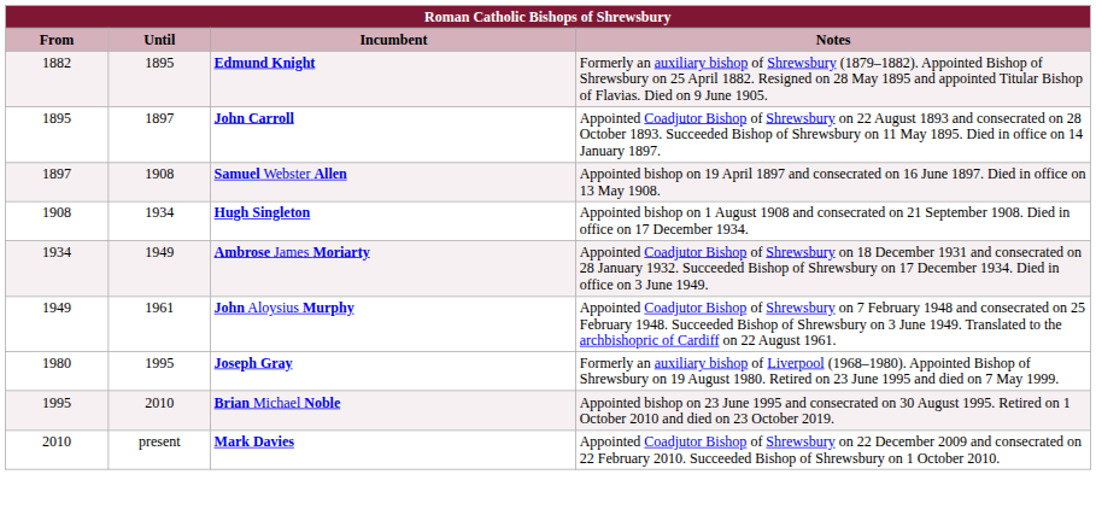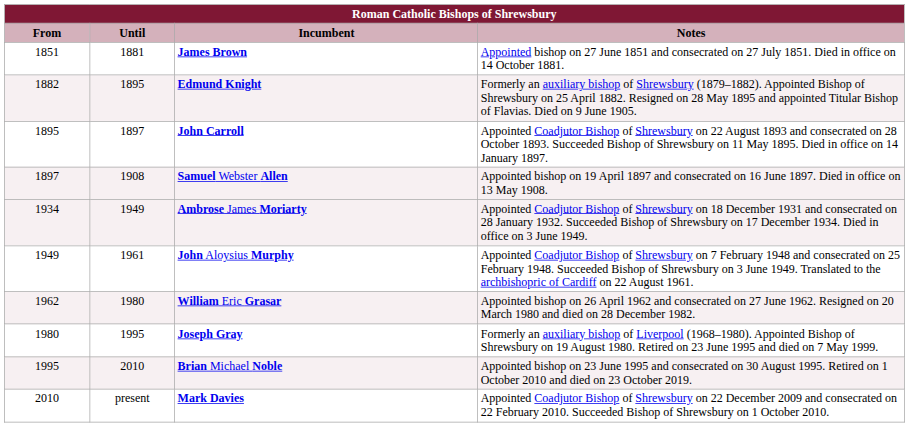 <table class="wikitable" style="width:95%"; border="1">
 <tr>
 <th colspan="4" style="background-color: #7F1734; color: white;">Roman Catholic Bishops of Shrewsbury</th>
 </tr>
 <tr align=center>
 <th style="background-color:#D4B1BB" width="9%">From</th>
 <th style="background-color:#D4B1BB" width="9%">Until</th>
 <th style="background-color:#D4B1BB" width="32%">Incumbent</th>
 <th style="background-color:#D4B1BB" width="45%">Notes</th>
+</tr>
+<tr valign=top bgcolor="white">
+<td align="center">1851</td>
+<td align="center">1881</td>
+<td><strong><a href='#'>James Brown</a></strong></td>
+<td><a href='#'>Appointed</a> bishop on 27 June 1851 and consecrated on 27 July 1851. Died in office on 14 October 1881.</td>
 </tr>
 <tr valign=top bgcolor="#F7F0F2">
 <td align="center">1882</td>
 <td align="center">1895</td>
 <td><strong><a href='#'>Edmund Knight</a></strong></td>
 <td>Formerly an <a href='#'>auxiliary bishop</a> of <a href='#'>Shrewsbury</a> (1879–1882). Appointed Bishop of Shrewsbury on 25 April 1882. Resigned on 28 May 1895 and appointed Titular Bishop of Flavias. Died on 9 June 1905.</td>
 </tr>
 <tr valign=top bgcolor="white">
 <td align="center">1895</td>
 <td align="center">1897</td>
 <td><strong><a href='#'>John Carroll</a></strong></td>
 <td>Appointed <a href='#'>Coadjutor Bishop</a> of <a href='#'>Shrewsbury</a> on 22 August 1893 and consecrated on 28 October 1893. Succeeded Bishop of Shrewsbury on 11 May 1895. Died in office on 14 January 1897.</td>
 </tr>
 <tr valign=top bgcolor="#F7F0F2">
 <td align="center">1897</td>
 <td align="center">1908</td>
 <td><a href='#'><strong>Samuel</strong> Webster <strong>Allen</strong></a></td>
 <td>Appointed bishop on 19 April 1897 and consecrated on 16 June 1897. Died in office on 13 May 1908.</td>
 </tr>
-<tr valign=top bgcolor="white">
-<td align="center">1908</td>
-<td align="center">1934</td>
-<td><strong><a href='#'>Hugh Singleton</a></strong></td>
-<td>Appointed bishop on 1 August 1908 and consecrated on 21 September 1908. Died in office on 17 December 1934.</td>
-</tr>
 <tr valign=top bgcolor="#F7F0F2">
 <td align="center">1934</td>
 <td align="center">1949</td>
 <td><a href='#'><strong>Ambrose</strong> James <strong>Moriarty</strong></a></td>
 <td>Appointed <a href='#'>Coadjutor Bishop</a> of <a href='#'>Shrewsbury</a> on 18 December 1931 and consecrated on 28 January 1932. Succeeded Bishop of Shrewsbury on 17 December 1934. Died in office on 3 June 1949.</td>
 </tr>
 <tr valign=top bgcolor="white">
 <td align="center">1949</td>
 <td align="center">1961</td>
 <td><a href='#'><strong>John</strong> Aloysius <strong>Murphy</strong></a></td>
 <td>Appointed <a href='#'>Coadjutor Bishop</a> of <a href='#'>Shrewsbury</a> on 7 February 1948 and consecrated on 25 February 1948. Succeeded Bishop of Shrewsbury on 3 June 1949. Translated to the <a href='#'>archbishopric of Cardiff</a> on 22 August 1961.</td>
+</tr>
+<tr valign=top bgcolor="#F7F0F2">
+<td align="center">1962</td>
+<td align="center">1980</td>
+<td><a href='#'><strong>William</strong> Eric <strong>Grasar</strong></a></td>
+<td>Appointed bishop on 26 April 1962 and consecrated on 27 June 1962. Resigned on 20 March 1980 and died on 28 December 1982.</td>
 </tr>
 <tr valign=top bgcolor="white">
 <td align="center">1980</td>
 <td align="center">1995</td>
 <td><strong><a href='#'>Joseph Gray</a></strong></td>
 <td>Formerly an <a href='#'>auxiliary bishop</a> of <a href='#'>Liverpool</a> (1968–1980). Appointed Bishop of Shrewsbury on 19 August 1980. Retired on 23 June 1995 and died on 7 May 1999.</td>
 </tr>
 <tr valign=top bgcolor="#F7F0F2">
 <td align="center">1995</td>
 <td align="center">2010</td>
 <td><a href='#'><strong>Brian</strong> Michael <strong>Noble</strong></a></td>
 <td>Appointed bishop on 23 June 1995 and consecrated on 30 August 1995. Retired on 1 October 2010 and died on 23 October 2019.</td>
 </tr>
 <tr valign=top bgcolor="white">
 <td align="center">2010</td>
 <td align="center">present</td>
 <td><strong><a href='#'>Mark Davies</a></strong></td>
 <td>Appointed <a href='#'>Coadjutor Bishop</a> of <a href='#'>Shrewsbury</a> on 22 December 2009 and consecrated on 22 February 2010. Succeeded Bishop of Shrewsbury on 1 October 2010.</td>
 </tr>
 </table>
